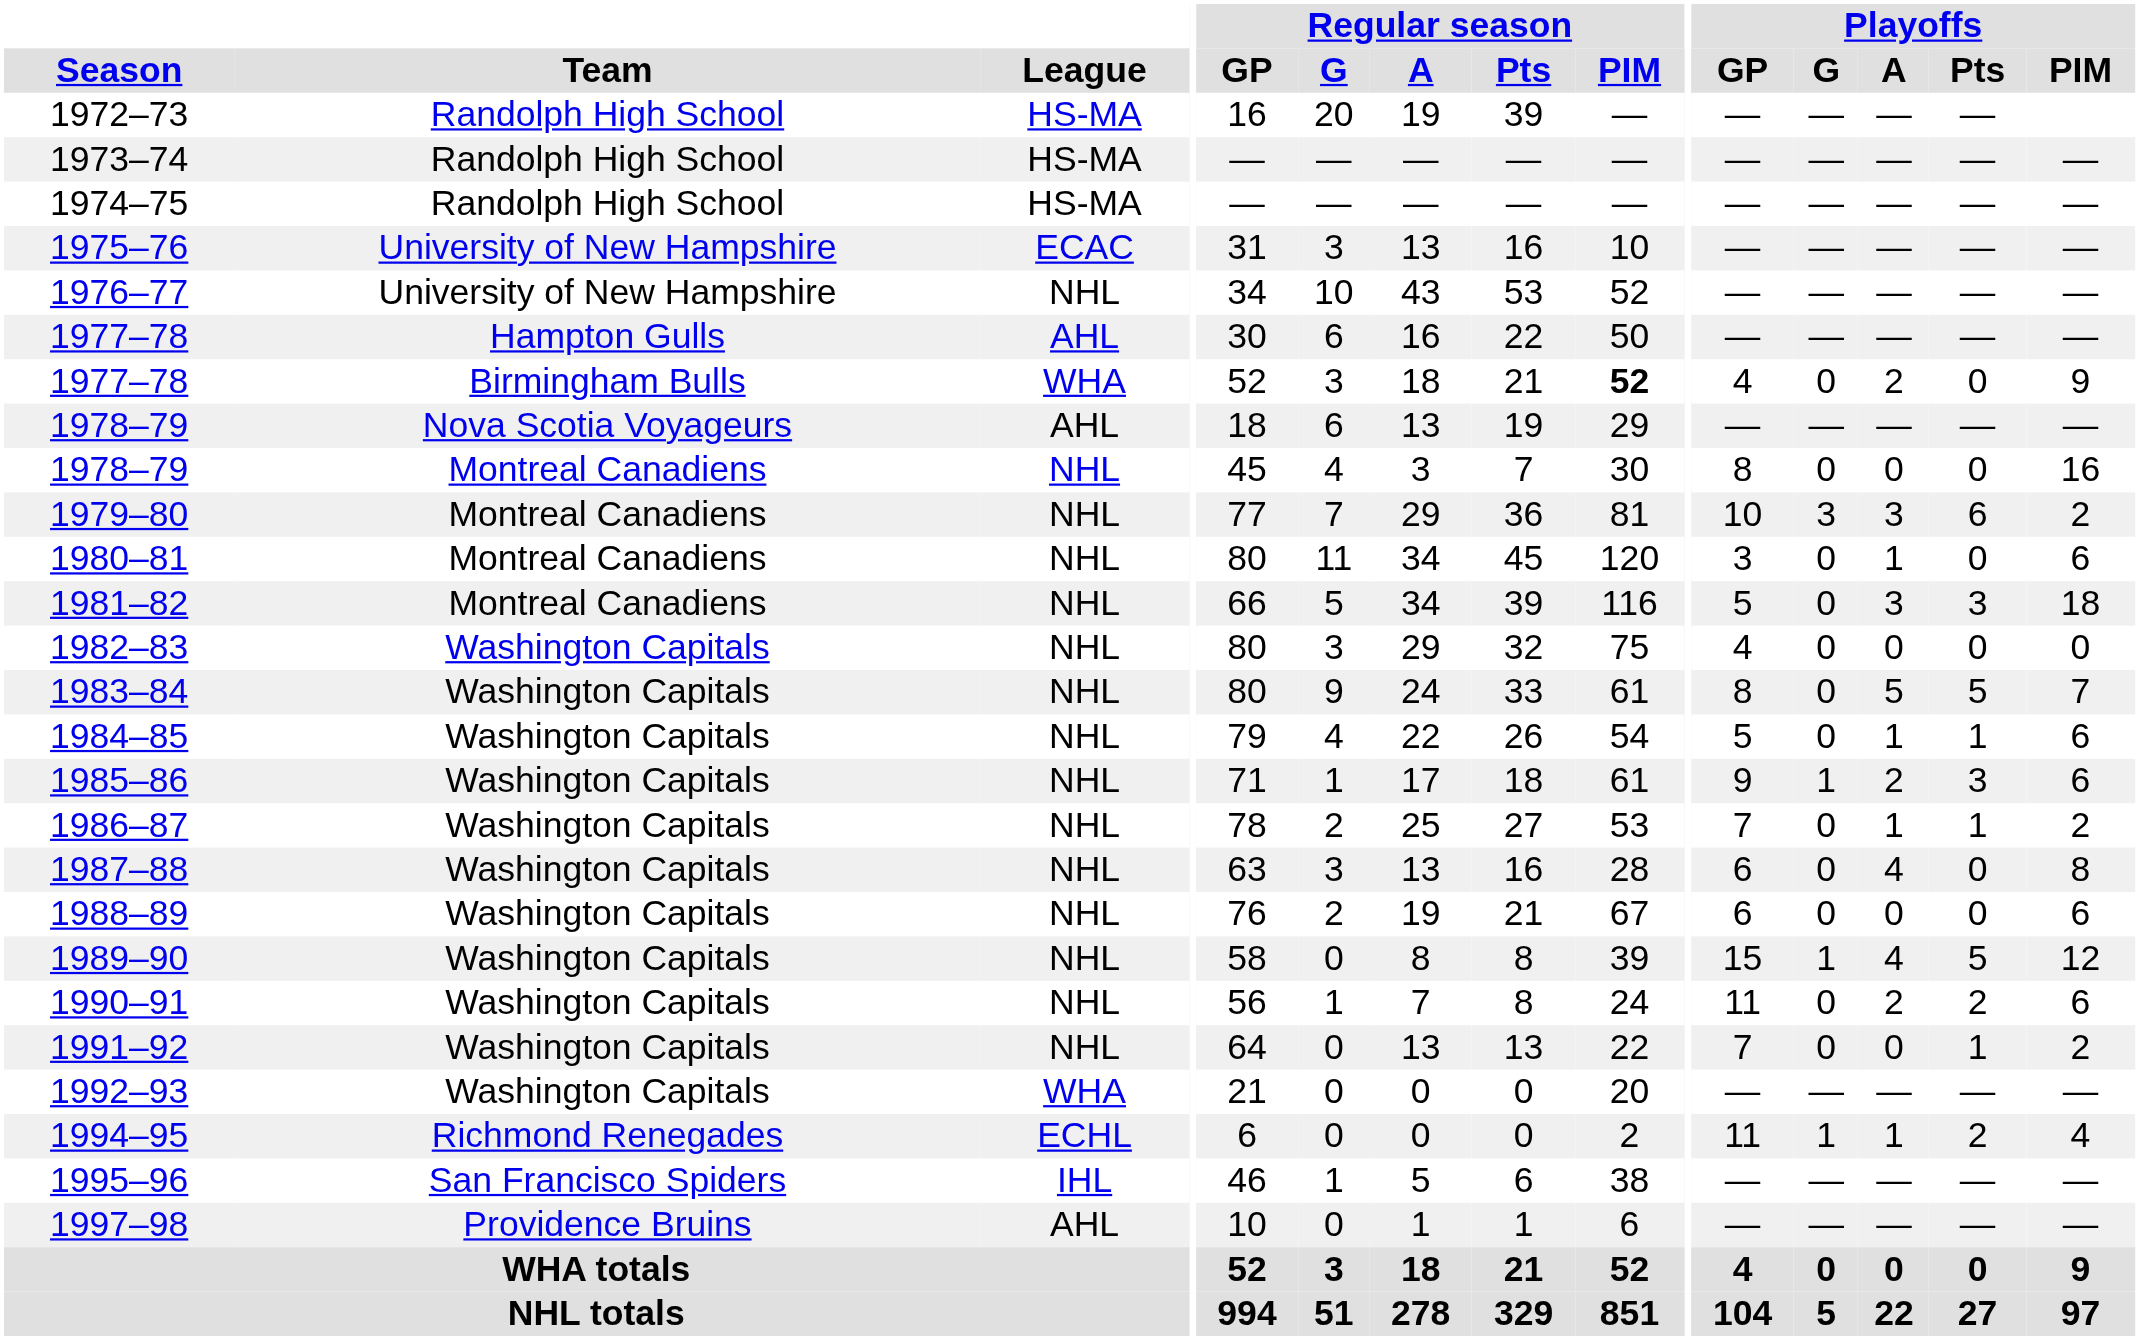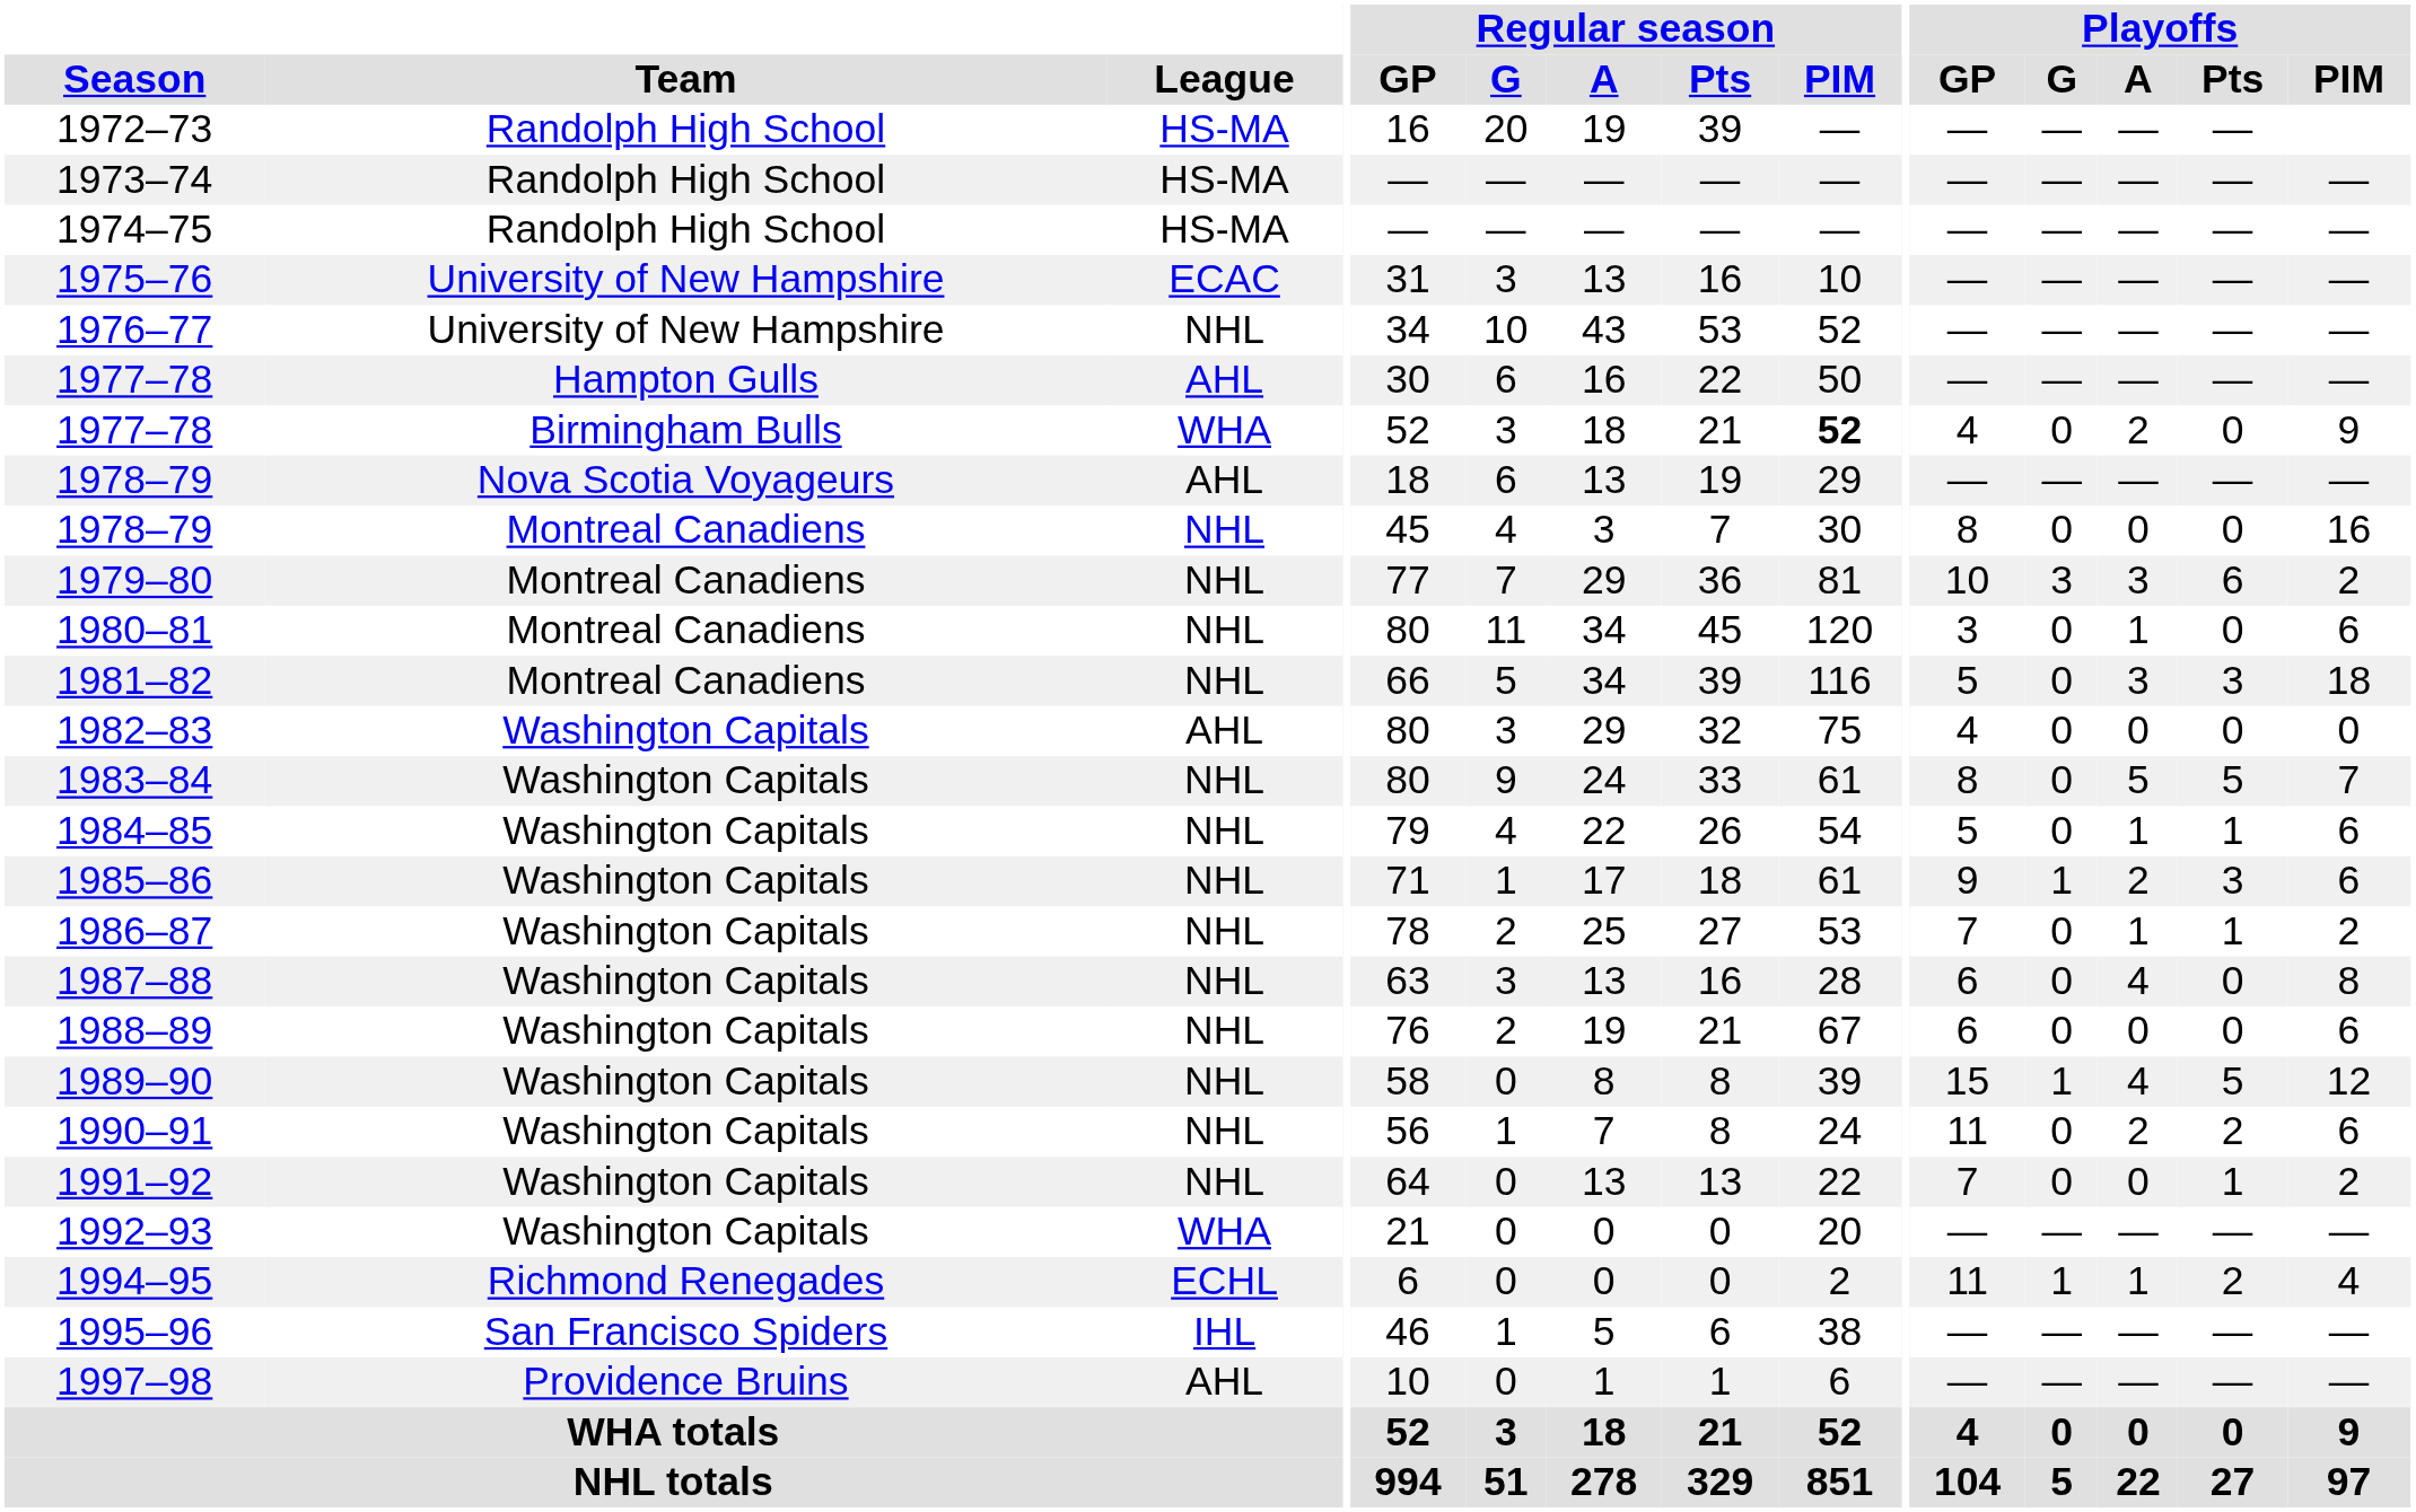 <table border="0" cellpadding="1" cellspacing="0" style="text-align:center; width:60em">
 <tr bgcolor="#e0e0e0">
 <th colspan="3" bgcolor="#ffffff"></th>
 <th rowspan="100" bgcolor="#ffffff"></th>
 <th colspan="5"><a href='#'>Regular season</a></th>
 <th rowspan="100" bgcolor="#ffffff"></th>
 <th colspan="5"><a href='#'>Playoffs</a></th>
 </tr>
 <tr bgcolor="#e0e0e0">
 <th><a href='#'>Season</a></th>
 <th>Team</th>
 <th>League</th>
 <th>GP</th>
 <th><a href='#'>G</a></th>
 <th><a href='#'>A</a></th>
 <th><a href='#'>Pts</a></th>
 <th><a href='#'>PIM</a></th>
 <th>GP</th>
 <th>G</th>
 <th>A</th>
 <th>Pts</th>
 <th>PIM</th>
 </tr>
 <tr>
 <td>1972–73</td>
 <td><a href='#'>Randolph High School</a></td>
 <td><a href='#'>HS-MA</a></td>
 <td>16</td>
 <td>20</td>
 <td>19</td>
 <td>39</td>
 <td>—</td>
 <td>—</td>
 <td>—</td>
 <td>—</td>
 <td>—</td>
 </tr>
 <tr style="background:#f0f0f0;">
 <td>1973–74</td>
 <td>Randolph High School</td>
 <td>HS-MA</td>
 <td>—</td>
 <td>—</td>
 <td>—</td>
 <td>—</td>
 <td>—</td>
 <td>—</td>
 <td>—</td>
 <td>—</td>
 <td>—</td>
 <td>—</td>
 </tr>
 <tr>
 <td>1974–75</td>
 <td>Randolph High School</td>
 <td>HS-MA</td>
 <td>—</td>
 <td>—</td>
 <td>—</td>
 <td>—</td>
 <td>—</td>
 <td>—</td>
 <td>—</td>
 <td>—</td>
 <td>—</td>
 <td>—</td>
 </tr>
 <tr style="background:#f0f0f0;">
 <td><a href='#'>1975–76</a></td>
 <td><a href='#'>University of New Hampshire</a></td>
 <td><a href='#'>ECAC</a></td>
 <td>31</td>
 <td>3</td>
 <td>13</td>
 <td>16</td>
 <td>10</td>
 <td>—</td>
 <td>—</td>
 <td>—</td>
 <td>—</td>
 <td>—</td>
 </tr>
 <tr>
 <td><a href='#'>1976–77</a></td>
 <td>University of New Hampshire</td>
 <td>NHL</td>
 <td>34</td>
 <td>10</td>
 <td>43</td>
 <td>53</td>
 <td>52</td>
 <td>—</td>
 <td>—</td>
 <td>—</td>
 <td>—</td>
 <td>—</td>
 </tr>
 <tr style="background:#f0f0f0;">
 <td><a href='#'>1977–78</a></td>
 <td><a href='#'>Hampton Gulls</a></td>
 <td><a href='#'>AHL</a></td>
 <td>30</td>
 <td>6</td>
 <td>16</td>
 <td>22</td>
 <td>50</td>
 <td>—</td>
 <td>—</td>
 <td>—</td>
 <td>—</td>
 <td>—</td>
 </tr>
 <tr>
 <td><a href='#'>1977–78</a></td>
 <td><a href='#'>Birmingham Bulls</a></td>
 <td><a href='#'>WHA</a></td>
 <td>52</td>
 <td>3</td>
 <td>18</td>
 <td>21</td>
 <td><strong>52</strong></td>
 <td>4</td>
 <td>0</td>
 <td>2</td>
 <td>0</td>
 <td>9</td>
 </tr>
 <tr style="background:#f0f0f0;">
 <td><a href='#'>1978–79</a></td>
 <td><a href='#'>Nova Scotia Voyageurs</a></td>
 <td>AHL</td>
 <td>18</td>
 <td>6</td>
 <td>13</td>
 <td>19</td>
 <td>29</td>
 <td>—</td>
 <td>—</td>
 <td>—</td>
 <td>—</td>
 <td>—</td>
 </tr>
 <tr>
 <td><a href='#'>1978–79</a></td>
 <td><a href='#'>Montreal Canadiens</a></td>
 <td><a href='#'>NHL</a></td>
 <td>45</td>
 <td>4</td>
 <td>3</td>
 <td>7</td>
 <td>30</td>
 <td>8</td>
 <td>0</td>
 <td>0</td>
 <td>0</td>
 <td>16</td>
 </tr>
 <tr style="background:#f0f0f0;">
 <td><a href='#'>1979–80</a></td>
 <td>Montreal Canadiens</td>
 <td>NHL</td>
 <td>77</td>
 <td>7</td>
 <td>29</td>
 <td>36</td>
 <td>81</td>
 <td>10</td>
 <td>3</td>
 <td>3</td>
 <td>6</td>
 <td>2</td>
 </tr>
 <tr>
 <td><a href='#'>1980–81</a></td>
 <td>Montreal Canadiens</td>
 <td>NHL</td>
 <td>80</td>
 <td>11</td>
 <td>34</td>
 <td>45</td>
 <td>120</td>
 <td>3</td>
 <td>0</td>
 <td>1</td>
 <td>0</td>
 <td>6</td>
 </tr>
 <tr style="background:#f0f0f0;">
 <td><a href='#'>1981–82</a></td>
 <td>Montreal Canadiens</td>
 <td>NHL</td>
 <td>66</td>
 <td>5</td>
 <td>34</td>
 <td>39</td>
 <td>116</td>
 <td>5</td>
 <td>0</td>
 <td>3</td>
 <td>3</td>
 <td>18</td>
 </tr>
 <tr>
 <td><a href='#'>1982–83</a></td>
 <td><a href='#'>Washington Capitals</a></td>
-<td>NHL</td>
+<td>AHL</td>
 <td>80</td>
 <td>3</td>
 <td>29</td>
 <td>32</td>
 <td>75</td>
 <td>4</td>
 <td>0</td>
 <td>0</td>
 <td>0</td>
 <td>0</td>
 </tr>
 <tr style="background:#f0f0f0;">
 <td><a href='#'>1983–84</a></td>
 <td>Washington Capitals</td>
 <td>NHL</td>
 <td>80</td>
 <td>9</td>
 <td>24</td>
 <td>33</td>
 <td>61</td>
 <td>8</td>
 <td>0</td>
 <td>5</td>
 <td>5</td>
 <td>7</td>
 </tr>
 <tr>
 <td><a href='#'>1984–85</a></td>
 <td>Washington Capitals</td>
 <td>NHL</td>
 <td>79</td>
 <td>4</td>
 <td>22</td>
 <td>26</td>
 <td>54</td>
 <td>5</td>
 <td>0</td>
 <td>1</td>
 <td>1</td>
 <td>6</td>
 </tr>
 <tr style="background:#f0f0f0;">
 <td><a href='#'>1985–86</a></td>
 <td>Washington Capitals</td>
 <td>NHL</td>
 <td>71</td>
 <td>1</td>
 <td>17</td>
 <td>18</td>
 <td>61</td>
 <td>9</td>
 <td>1</td>
 <td>2</td>
 <td>3</td>
 <td>6</td>
 </tr>
 <tr>
 <td><a href='#'>1986–87</a></td>
 <td>Washington Capitals</td>
 <td>NHL</td>
 <td>78</td>
 <td>2</td>
 <td>25</td>
 <td>27</td>
 <td>53</td>
 <td>7</td>
 <td>0</td>
 <td>1</td>
 <td>1</td>
 <td>2</td>
 </tr>
 <tr style="background:#f0f0f0;">
 <td><a href='#'>1987–88</a></td>
 <td>Washington Capitals</td>
 <td>NHL</td>
 <td>63</td>
 <td>3</td>
 <td>13</td>
 <td>16</td>
 <td>28</td>
 <td>6</td>
 <td>0</td>
 <td>4</td>
 <td>0</td>
 <td>8</td>
 </tr>
 <tr>
 <td><a href='#'>1988–89</a></td>
 <td>Washington Capitals</td>
 <td>NHL</td>
 <td>76</td>
 <td>2</td>
 <td>19</td>
 <td>21</td>
 <td>67</td>
 <td>6</td>
 <td>0</td>
 <td>0</td>
 <td>0</td>
 <td>6</td>
 </tr>
 <tr style="background:#f0f0f0;">
 <td><a href='#'>1989–90</a></td>
 <td>Washington Capitals</td>
 <td>NHL</td>
 <td>58</td>
 <td>0</td>
 <td>8</td>
 <td>8</td>
 <td>39</td>
 <td>15</td>
 <td>1</td>
 <td>4</td>
 <td>5</td>
 <td>12</td>
 </tr>
 <tr>
 <td><a href='#'>1990–91</a></td>
 <td>Washington Capitals</td>
 <td>NHL</td>
 <td>56</td>
 <td>1</td>
 <td>7</td>
 <td>8</td>
 <td>24</td>
 <td>11</td>
 <td>0</td>
 <td>2</td>
 <td>2</td>
 <td>6</td>
 </tr>
 <tr style="background:#f0f0f0;">
 <td><a href='#'>1991–92</a></td>
 <td>Washington Capitals</td>
 <td>NHL</td>
 <td>64</td>
 <td>0</td>
 <td>13</td>
 <td>13</td>
 <td>22</td>
 <td>7</td>
 <td>0</td>
 <td>0</td>
 <td>1</td>
 <td>2</td>
 </tr>
 <tr>
 <td><a href='#'>1992–93</a></td>
 <td>Washington Capitals</td>
 <td><a href='#'>WHA</a></td>
 <td>21</td>
 <td>0</td>
 <td>0</td>
 <td>0</td>
 <td>20</td>
 <td>—</td>
 <td>—</td>
 <td>—</td>
 <td>—</td>
 <td>—</td>
 </tr>
 <tr style="background:#f0f0f0;">
 <td><a href='#'>1994–95</a></td>
 <td><a href='#'>Richmond Renegades</a></td>
 <td><a href='#'>ECHL</a></td>
 <td>6</td>
 <td>0</td>
 <td>0</td>
 <td>0</td>
 <td>2</td>
 <td>11</td>
 <td>1</td>
 <td>1</td>
 <td>2</td>
 <td>4</td>
 </tr>
 <tr>
 <td><a href='#'>1995–96</a></td>
 <td><a href='#'>San Francisco Spiders</a></td>
 <td><a href='#'>IHL</a></td>
 <td>46</td>
 <td>1</td>
 <td>5</td>
 <td>6</td>
 <td>38</td>
 <td>—</td>
 <td>—</td>
 <td>—</td>
 <td>—</td>
 <td>—</td>
 </tr>
 <tr style="background:#f0f0f0;">
 <td><a href='#'>1997–98</a></td>
 <td><a href='#'>Providence Bruins</a></td>
 <td>AHL</td>
 <td>10</td>
 <td>0</td>
 <td>1</td>
 <td>1</td>
 <td>6</td>
 <td>—</td>
 <td>—</td>
 <td>—</td>
 <td>—</td>
 <td>—</td>
 </tr>
 <tr bgcolor="#e0e0e0">
 <th colspan="3">WHA totals</th>
 <th>52</th>
 <th>3</th>
 <th>18</th>
 <th>21</th>
 <th>52</th>
 <th>4</th>
 <th>0</th>
 <th>0</th>
 <th>0</th>
 <th>9</th>
 </tr>
 <tr bgcolor="#e0e0e0">
 <th colspan="3">NHL totals</th>
 <th>994</th>
 <th>51</th>
 <th>278</th>
 <th>329</th>
 <th>851</th>
 <th>104</th>
 <th>5</th>
 <th>22</th>
 <th>27</th>
 <th>97</th>
 </tr>
 </table>
